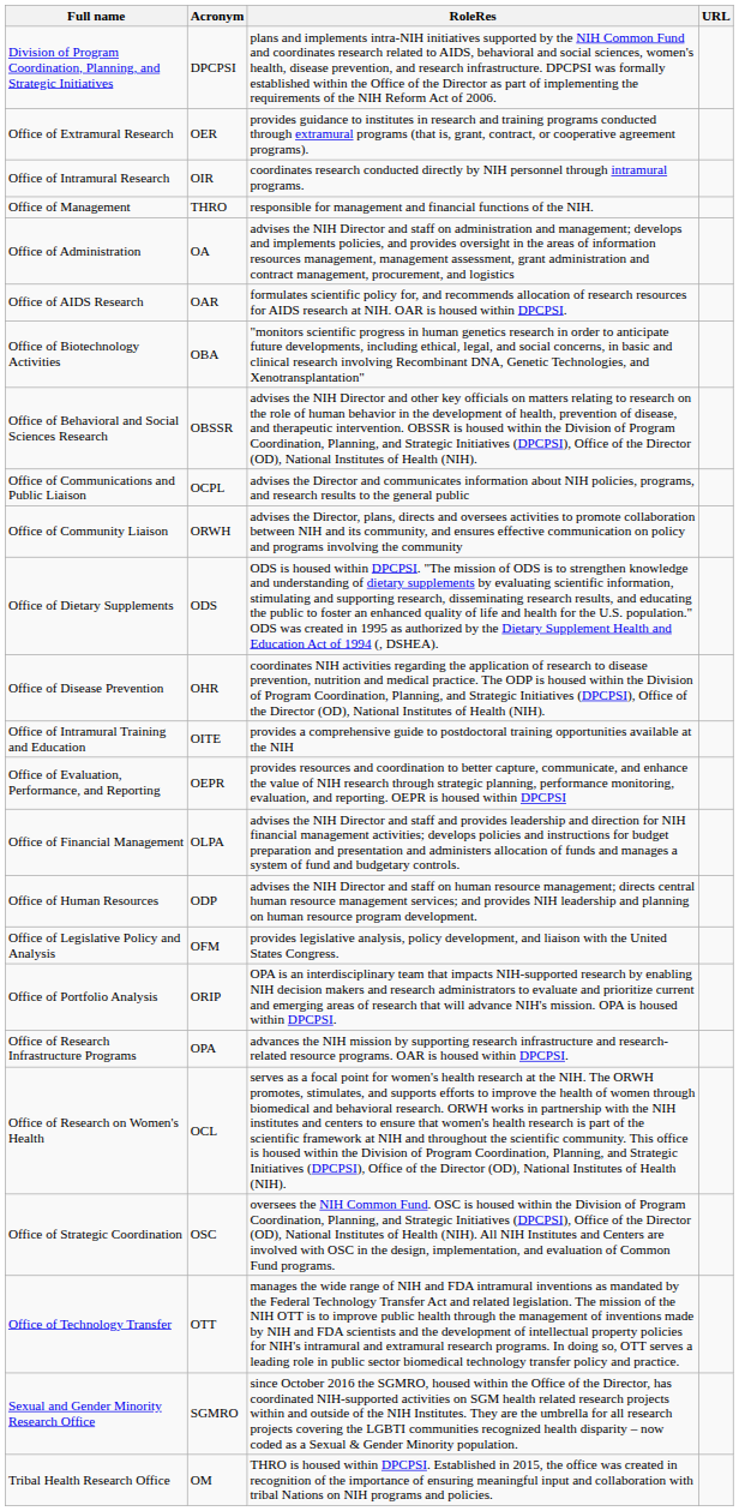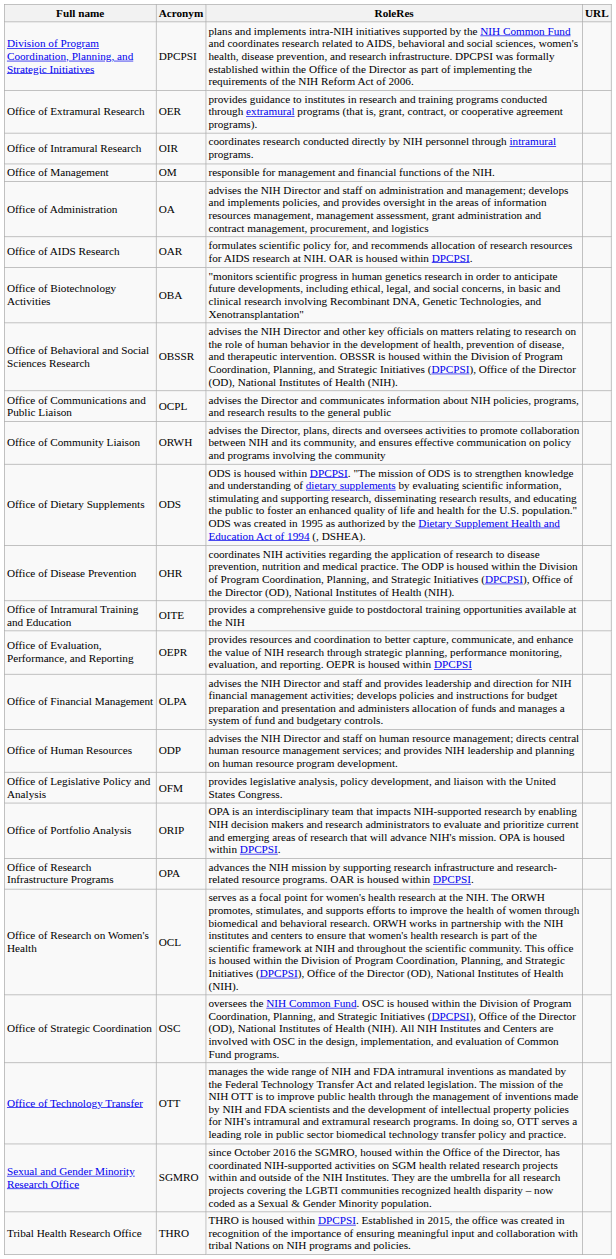 <table class="wikitable sortable">
 <tr>
 <th style="width:25%;">Full name</th>
 <th>Acronym</th>
 <th class="unsortable">RoleRes</th>
 <th class="unsortable">URL</th>
 </tr>
 <tr>
 <td><a href='#'>Division of Program Coordination, Planning, and Strategic Initiatives</a></td>
 <td>DPCPSI</td>
 <td>plans and implements intra-NIH initiatives supported by the <a href='#'>NIH Common Fund</a> and coordinates research related to AIDS, behavioral and social sciences, women's health, disease prevention, and research infrastructure. DPCPSI was formally established within the Office of the Director as part of implementing the requirements of the NIH Reform Act of 2006.</td>
 <td></td>
 </tr>
 <tr>
 <td>Office of Extramural Research</td>
 <td>OER</td>
 <td>provides guidance to institutes in research and training programs conducted through <a href='#'>extramural</a> programs (that is, grant, contract, or cooperative agreement programs).</td>
 <td></td>
 </tr>
 <tr>
 <td>Office of Intramural Research</td>
 <td>OIR</td>
 <td>coordinates research conducted directly by NIH personnel through <a href='#'>intramural</a> programs.</td>
 <td></td>
 </tr>
 <tr>
 <td>Office of Management</td>
-<td>THRO</td>
+<td>OM</td>
 <td>responsible for management and financial functions of the NIH.</td>
 <td></td>
 </tr>
 <tr>
 <td>Office of Administration</td>
 <td>OA</td>
 <td>advises the NIH Director and staff on administration and management; develops and implements policies, and provides oversight in the areas of information resources management, management assessment, grant administration and contract management, procurement, and logistics</td>
 <td></td>
 </tr>
 <tr>
 <td>Office of AIDS Research</td>
 <td>OAR</td>
 <td>formulates scientific policy for, and recommends allocation of research resources for AIDS research at NIH. OAR is housed within <a href='#'>DPCPSI</a>.</td>
 <td></td>
 </tr>
 <tr>
 <td>Office of Biotechnology Activities</td>
 <td>OBA</td>
 <td>"monitors scientific progress in human genetics research in order to anticipate future developments, including ethical, legal, and social concerns, in basic and clinical research involving Recombinant DNA, Genetic Technologies, and Xenotransplantation"</td>
 <td></td>
 </tr>
 <tr>
 <td>Office of Behavioral and Social Sciences Research</td>
 <td>OBSSR</td>
 <td>advises the NIH Director and other key officials on matters relating to research on the role of human behavior in the development of health, prevention of disease, and therapeutic intervention. OBSSR is housed within the Division of Program Coordination, Planning, and Strategic Initiatives (<a href='#'>DPCPSI</a>), Office of the Director (OD), National Institutes of Health (NIH).</td>
 <td></td>
 </tr>
 <tr>
 <td>Office of Communications and Public Liaison</td>
 <td>OCPL</td>
 <td>advises the Director and communicates information about NIH policies, programs, and research results to the general public</td>
 <td></td>
 </tr>
 <tr>
 <td>Office of Community Liaison</td>
 <td>ORWH</td>
 <td>advises the Director, plans, directs and oversees activities to promote collaboration between NIH and its community, and ensures effective communication on policy and programs involving the community</td>
 <td></td>
 </tr>
 <tr>
 <td>Office of Dietary Supplements</td>
 <td>ODS</td>
 <td>ODS is housed within <a href='#'>DPCPSI</a>. "The mission of ODS is to strengthen knowledge and understanding of <a href='#'>dietary supplements</a> by evaluating scientific information, stimulating and supporting research, disseminating research results, and educating the public to foster an enhanced quality of life and health for the U.S. population." ODS was created in 1995 as authorized by the <a href='#'>Dietary Supplement Health and Education Act of 1994</a> (, DSHEA).</td>
 <td></td>
 </tr>
 <tr>
 <td>Office of Disease Prevention</td>
 <td>OHR</td>
 <td>coordinates NIH activities regarding the application of research to disease prevention, nutrition and medical practice. The ODP is housed within the Division of Program Coordination, Planning, and Strategic Initiatives (<a href='#'>DPCPSI</a>), Office of the Director (OD), National Institutes of Health (NIH).</td>
 <td></td>
 </tr>
 <tr>
 <td>Office of Intramural Training and Education</td>
 <td>OITE</td>
 <td>provides a comprehensive guide to postdoctoral training opportunities available at the NIH</td>
 <td></td>
 </tr>
 <tr>
 <td>Office of Evaluation, Performance, and Reporting</td>
 <td>OEPR</td>
 <td>provides resources and coordination to better capture, communicate, and enhance the value of NIH research through strategic planning, performance monitoring, evaluation, and reporting. OEPR is housed within <a href='#'>DPCPSI</a></td>
 <td></td>
 </tr>
 <tr>
 <td>Office of Financial Management</td>
 <td>OLPA</td>
 <td>advises the NIH Director and staff and provides leadership and direction for NIH financial management activities; develops policies and instructions for budget preparation and presentation and administers allocation of funds and manages a system of fund and budgetary controls.</td>
 <td></td>
 </tr>
 <tr>
 <td>Office of Human Resources</td>
 <td>ODP</td>
 <td>advises the NIH Director and staff on human resource management; directs central human resource management services; and provides NIH leadership and planning on human resource program development.</td>
 <td></td>
 </tr>
 <tr>
 <td>Office of Legislative Policy and Analysis</td>
 <td>OFM</td>
 <td>provides legislative analysis, policy development, and liaison with the United States Congress.</td>
 <td></td>
 </tr>
 <tr>
 <td>Office of Portfolio Analysis</td>
 <td>ORIP</td>
 <td>OPA is an interdisciplinary team that impacts NIH-supported research by enabling NIH decision makers and research administrators to evaluate and prioritize current and emerging areas of research that will advance NIH's mission. OPA is housed within <a href='#'>DPCPSI</a>.</td>
 <td></td>
 </tr>
 <tr>
 <td>Office of Research Infrastructure Programs</td>
 <td>OPA</td>
 <td>advances the NIH mission by supporting research infrastructure and research-related resource programs. OAR is housed within <a href='#'>DPCPSI</a>.</td>
 <td></td>
 </tr>
 <tr>
 <td>Office of Research on Women's Health</td>
 <td>OCL</td>
 <td>serves as a focal point for women's health research at the NIH. The ORWH promotes, stimulates, and supports efforts to improve the health of women through biomedical and behavioral research. ORWH works in partnership with the NIH institutes and centers to ensure that women's health research is part of the scientific framework at NIH and throughout the scientific community. This office is housed within the Division of Program Coordination, Planning, and Strategic Initiatives (<a href='#'>DPCPSI</a>), Office of the Director (OD), National Institutes of Health (NIH).</td>
 <td></td>
 </tr>
 <tr>
 <td>Office of Strategic Coordination</td>
 <td>OSC</td>
 <td>oversees the <a href='#'>NIH Common Fund</a>. OSC is housed within the Division of Program Coordination, Planning, and Strategic Initiatives (<a href='#'>DPCPSI</a>), Office of the Director (OD), National Institutes of Health (NIH). All NIH Institutes and Centers are involved with OSC in the design, implementation, and evaluation of Common Fund programs.</td>
 <td></td>
 </tr>
 <tr>
 <td><a href='#'>Office of Technology Transfer</a></td>
 <td>OTT</td>
 <td>manages the wide range of NIH and FDA intramural inventions as mandated by the Federal Technology Transfer Act and related legislation. The mission of the NIH OTT is to improve public health through the management of inventions made by NIH and FDA scientists and the development of intellectual property policies for NIH's intramural and extramural research programs. In doing so, OTT serves a leading role in public sector biomedical technology transfer policy and practice.</td>
 <td></td>
 </tr>
 <tr>
 <td><a href='#'>Sexual and Gender Minority Research Office</a></td>
 <td>SGMRO</td>
 <td>since October 2016 the SGMRO, housed within the Office of the Director, has coordinated NIH-supported activities on SGM health related research projects within and outside of the NIH Institutes. They are the umbrella for all research projects covering the LGBTI communities recognized health disparity – now coded as a Sexual & Gender Minority population.</td>
 <td></td>
 </tr>
 <tr>
 <td>Tribal Health Research Office</td>
-<td>OM</td>
+<td>THRO</td>
 <td>THRO is housed within <a href='#'>DPCPSI</a>. Established in 2015, the office was created in recognition of the importance of ensuring meaningful input and collaboration with tribal Nations on NIH programs and policies.</td>
 <td></td>
 </tr>
 </table>
